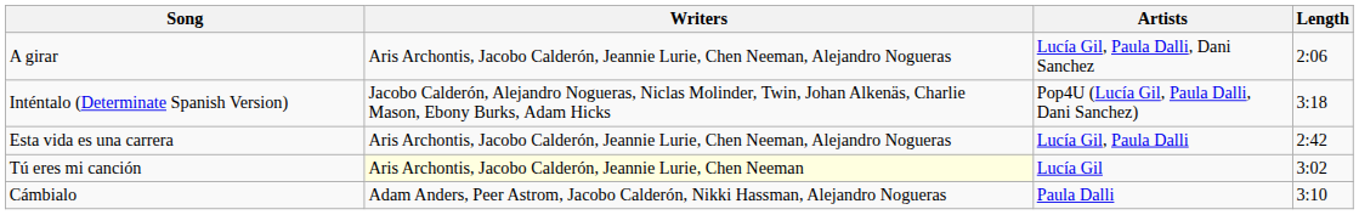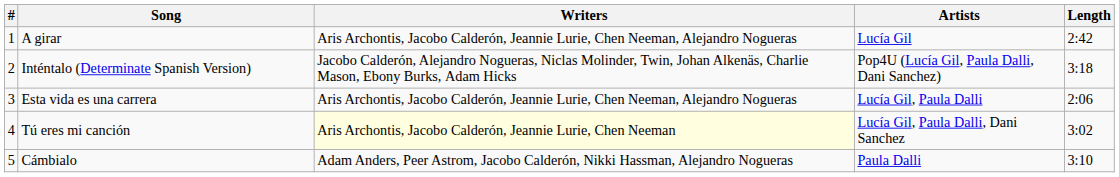 <table class="wikitable">
 <tr>
+<th>#</th>
 <th width="325">Song</th>
 <th>Writers</th>
 <th>Artists</th>
 <th>Length</th>
 </tr>
 <tr>
+<td>1</td>
 <td>A girar</td>
 <td>Aris Archontis, Jacobo Calderón, Jeannie Lurie, Chen Neeman, Alejandro Nogueras</td>
-<td><a href='#'>Lucía Gil</a>, <a href='#'>Paula Dalli</a>, Dani Sanchez</td>
-<td>2:06</td>
+<td><a href='#'>Lucía Gil</a></td>
+<td>2:42</td>
 </tr>
 <tr>
+<td>2</td>
 <td>Inténtalo (<a href='#'>Determinate</a> Spanish Version)</td>
 <td>Jacobo Calderón, Alejandro Nogueras, Niclas Molinder, Twin, Johan Alkenäs, Charlie Mason, Ebony Burks, Adam Hicks</td>
 <td>Pop4U (<a href='#'>Lucía Gil</a>, <a href='#'>Paula Dalli</a>, Dani Sanchez)</td>
 <td>3:18</td>
 </tr>
 <tr>
+<td>3</td>
 <td>Esta vida es una carrera</td>
 <td>Aris Archontis, Jacobo Calderón, Jeannie Lurie, Chen Neeman, Alejandro Nogueras</td>
 <td><a href='#'>Lucía Gil</a>, <a href='#'>Paula Dalli</a></td>
-<td>2:42</td>
+<td>2:06</td>
 </tr>
 <tr>
+<td>4</td>
 <td>Tú eres mi canción</td>
 <td style="background: lightyellow;">Aris Archontis, Jacobo Calderón, Jeannie Lurie, Chen Neeman</td>
-<td><a href='#'>Lucía Gil</a></td>
+<td><a href='#'>Lucía Gil</a>, <a href='#'>Paula Dalli</a>, Dani Sanchez</td>
 <td>3:02</td>
 </tr>
 <tr>
+<td>5</td>
 <td>Cámbialo</td>
 <td>Adam Anders, Peer Astrom, Jacobo Calderón, Nikki Hassman, Alejandro Nogueras</td>
 <td><a href='#'>Paula Dalli</a></td>
 <td>3:10</td>
 </tr>
 </table>
